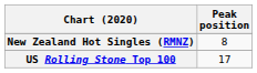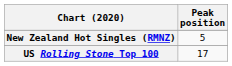 <table class="wikitable sortable plainrowheaders" style="text-align:center">
 <tr>
 <th scope="col">Chart (2020)</th>
 <th scope="col">Peak<br>position</th>
 </tr>
 <tr>
 </tr>
 <tr>
 </tr>
 <tr>
 <th scope="row">New Zealand Hot Singles (<a href='#'>RMNZ</a>)</th>
-<td>8</td>
+<td>5</td>
 </tr>
 <tr>
 </tr>
 <tr>
 </tr>
 <tr>
 </tr>
 <tr>
 </tr>
 <tr>
 <th scope="row">US <a href='#'><em>Rolling Stone</em> Top 100</a></th>
 <td>17</td>
 </tr>
 </table>
